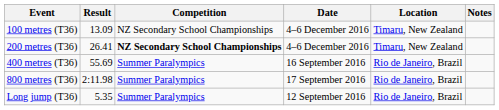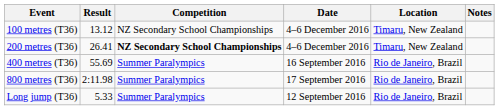 <table class="wikitable" style="font-size:95%;">
 <tr>
 <th>Event</th>
 <th>Result</th>
 <th>Competition</th>
 <th>Date</th>
 <th>Location</th>
 <th>Notes</th>
 </tr>
 <tr>
 <td><a href='#'>100 metres</a> (T36)</td>
-<td style="text-align:right;">13.09</td>
+<td style="text-align:right;">13.12</td>
 <td>NZ Secondary School Championships</td>
 <td>4–6 December 2016</td>
 <td><a href='#'>Timaru</a>, New Zealand</td>
 <td></td>
 </tr>
 <tr>
 <td><a href='#'>200 metres</a> (T36)</td>
 <td style="text-align:right;">26.41</td>
 <td><strong>NZ Secondary School Championships</strong></td>
 <td>4–6 December 2016</td>
 <td><a href='#'>Timaru</a>, New Zealand</td>
 <td></td>
 </tr>
 <tr>
 <td><a href='#'>400 metres</a> (T36)</td>
 <td style="text-align:right;">55.69</td>
 <td><a href='#'>Summer Paralympics</a></td>
 <td>16 September 2016</td>
 <td><a href='#'>Rio de Janeiro</a>, Brazil</td>
 <td></td>
 </tr>
 <tr>
 <td><a href='#'>800 metres</a> (T36)</td>
 <td style="text-align:right;">2:11.98</td>
 <td><a href='#'>Summer Paralympics</a></td>
 <td>17 September 2016</td>
 <td><a href='#'>Rio de Janeiro</a>, Brazil</td>
 <td></td>
 </tr>
 <tr>
 <td><a href='#'>Long jump</a> (T36)</td>
-<td style="text-align:right;">5.35</td>
+<td style="text-align:right;">5.33</td>
 <td><a href='#'>Summer Paralympics</a></td>
 <td>12 September 2016</td>
 <td><a href='#'>Rio de Janeiro</a>, Brazil</td>
 <td></td>
 </tr>
 </table>
